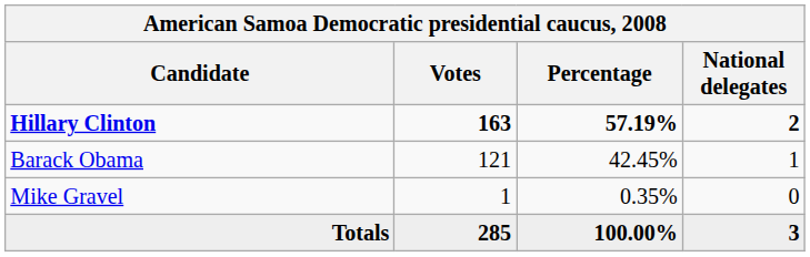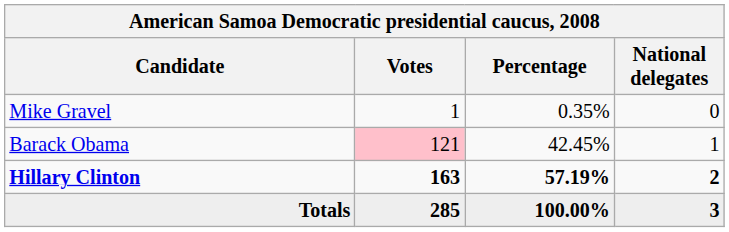 <table class="wikitable" style="font-size: 95%; text-align:right;">
 <tr>
 <th colspan="4">American Samoa Democratic presidential caucus, 2008</th>
 </tr>
 <tr>
 <th style="width: 17em">Candidate</th>
 <th style="width: 5em">Votes</th>
 <th style="width: 7em">Percentage</th>
 <th style="width: 5em">National delegates</th>
 </tr>
 <tr>
+<td align="left"><a href='#'>Mike Gravel</a></td>
+<td>1</td>
+<td>0.35%</td>
+<td>0</td>
+</tr>
+<tr>
+<td align="left"><a href='#'>Barack Obama</a></td>
+<td style="background: pink;">121</td>
+<td>42.45%</td>
+<td>1</td>
+</tr>
+<tr>
 <td align="left"><strong><a href='#'>Hillary Clinton</a></strong></td>
 <td><strong>163</strong></td>
 <td><strong>57.19%</strong></td>
 <td><strong>2</strong></td>
-</tr>
-<tr>
-<td align="left"><a href='#'>Barack Obama</a></td>
-<td>121</td>
-<td>42.45%</td>
-<td>1</td>
-</tr>
-<tr>
-<td align="left"><a href='#'>Mike Gravel</a></td>
-<td>1</td>
-<td>0.35%</td>
-<td>0</td>
 </tr>
 <tr bgcolor="#EEEEEE" style="margin-right:0.5em">
 <td><strong>Totals</strong></td>
 <td><strong>285</strong></td>
 <td><strong>100.00%</strong></td>
 <td><strong>3</strong></td>
 </tr>
 </table>
